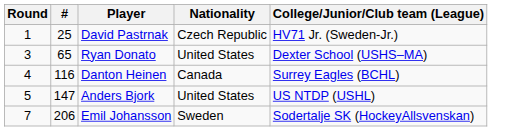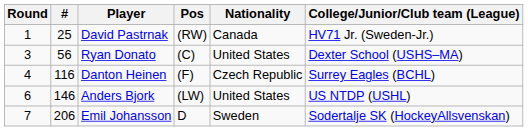 <table class="wikitable">
 <tr>
 <th>Round</th>
 <th>#</th>
 <th>Player</th>
+<th>Pos</th>
 <th>Nationality</th>
 <th>College/Junior/Club team (League)</th>
 </tr>
 <tr>
 <td style="text-align:center">1</td>
 <td style="text-align:center">25</td>
 <td><a href='#'>David Pastrnak</a></td>
-<td> Czech Republic</td>
+<td>(RW)</td>
+<td> Canada</td>
 <td><a href='#'>HV71</a> Jr. (Sweden-Jr.)</td>
 </tr>
 <tr>
 <td style="text-align:center">3</td>
-<td style="text-align:center">65</td>
+<td style="text-align:center">56</td>
 <td><a href='#'>Ryan Donato</a></td>
+<td>(C)</td>
 <td> United States</td>
 <td><a href='#'>Dexter School</a> (<a href='#'>USHS–MA</a>)</td>
 </tr>
 <tr>
 <td style="text-align:center">4</td>
 <td style="text-align:center">116</td>
 <td><a href='#'>Danton Heinen</a></td>
-<td> Canada</td>
+<td>(F)</td>
+<td> Czech Republic</td>
 <td><a href='#'>Surrey Eagles</a> (<a href='#'>BCHL</a>)</td>
 </tr>
 <tr>
-<td style="text-align:center">5</td>
-<td style="text-align:center">147</td>
+<td style="text-align:center">6</td>
+<td style="text-align:center">146</td>
 <td><a href='#'>Anders Bjork</a></td>
+<td>(LW)</td>
 <td> United States</td>
 <td><a href='#'>US NTDP</a> (<a href='#'>USHL</a>)</td>
 </tr>
 <tr>
 <td style="text-align:center">7</td>
 <td style="text-align:center">206</td>
 <td><a href='#'>Emil Johansson</a></td>
+<td>D</td>
 <td> Sweden</td>
 <td><a href='#'>Sodertalje SK</a> (<a href='#'>HockeyAllsvenskan</a>)</td>
 </tr>
 </table>
